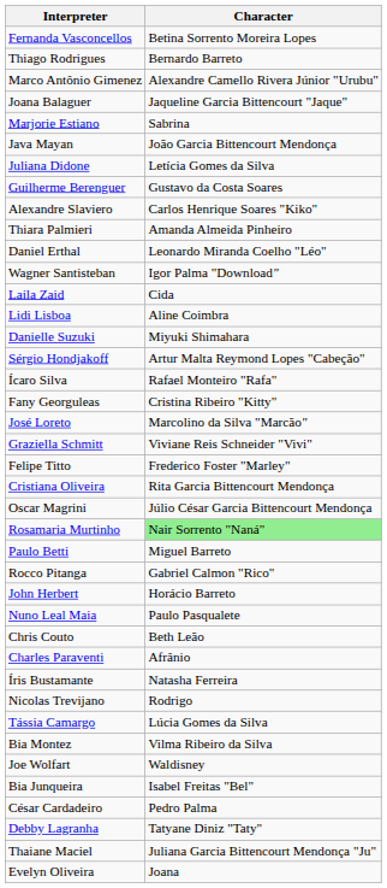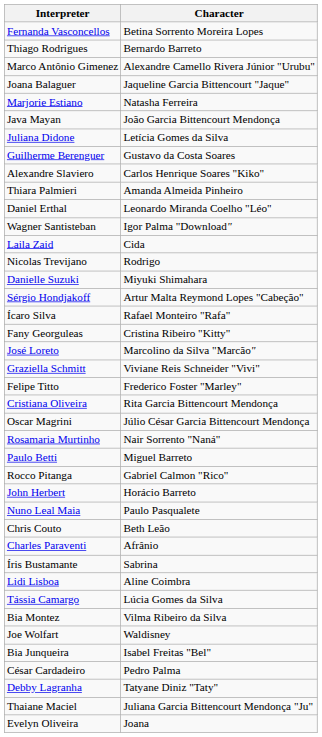 <table class="wikitable">
 <tr>
 <th>Interpreter</th>
 <th>Character</th>
 </tr>
 <tr>
 <td><a href='#'>Fernanda Vasconcellos</a></td>
 <td>Betina Sorrento Moreira Lopes</td>
 </tr>
 <tr>
 <td>Thiago Rodrigues</td>
 <td>Bernardo Barreto</td>
 </tr>
 <tr>
 <td>Marco Antônio Gimenez</td>
 <td>Alexandre Camello Rivera Júnior "Urubu"</td>
 </tr>
 <tr>
 <td>Joana Balaguer</td>
 <td>Jaqueline Garcia Bittencourt "Jaque"</td>
 </tr>
 <tr>
 <td><a href='#'>Marjorie Estiano</a></td>
-<td>Sabrina</td>
+<td>Natasha Ferreira</td>
 </tr>
 <tr>
 <td>Java Mayan</td>
 <td>João Garcia Bittencourt Mendonça</td>
 </tr>
 <tr>
 <td><a href='#'>Juliana Didone</a></td>
 <td>Letícia Gomes da Silva</td>
 </tr>
 <tr>
 <td><a href='#'>Guilherme Berenguer</a></td>
 <td>Gustavo da Costa Soares</td>
 </tr>
 <tr>
 <td>Alexandre Slaviero</td>
 <td>Carlos Henrique Soares "Kiko"</td>
 </tr>
 <tr>
 <td>Thiara Palmieri</td>
 <td>Amanda Almeida Pinheiro</td>
 </tr>
 <tr>
 <td>Daniel Erthal</td>
 <td>Leonardo Miranda Coelho "Léo"</td>
 </tr>
 <tr>
 <td>Wagner Santisteban</td>
 <td>Igor Palma "Download<em>"</em></td>
 </tr>
 <tr>
 <td><a href='#'>Laila Zaid</a></td>
 <td>Cida</td>
 </tr>
 <tr>
-<td><a href='#'>Lidi Lisboa</a></td>
-<td>Aline Coimbra</td>
+<td>Nicolas Trevijano</td>
+<td>Rodrigo</td>
 </tr>
 <tr>
 <td><a href='#'>Danielle Suzuki</a></td>
 <td>Miyuki Shimahara</td>
 </tr>
 <tr>
 <td><a href='#'>Sérgio Hondjakoff</a></td>
 <td>Artur Malta Reymond Lopes "Cabeção"</td>
 </tr>
 <tr>
 <td>Ícaro Silva</td>
 <td>Rafael Monteiro "Rafa"</td>
 </tr>
 <tr>
 <td>Fany Georguleas</td>
 <td>Cristina Ribeiro "Kitty"</td>
 </tr>
 <tr>
 <td><a href='#'>José Loreto</a></td>
 <td>Marcolino da Silva "Marcão<em>"</em></td>
 </tr>
 <tr>
 <td><a href='#'>Graziella Schmitt</a></td>
 <td>Viviane Reis Schneider "Vivi"</td>
 </tr>
 <tr>
 <td>Felipe Titto</td>
 <td>Frederico Foster "Marley"</td>
 </tr>
 <tr>
 <td><a href='#'>Cristiana Oliveira</a></td>
 <td>Rita Garcia Bittencourt Mendonça</td>
 </tr>
 <tr>
 <td>Oscar Magrini</td>
 <td>Júlio César Garcia Bittencourt Mendonça</td>
 </tr>
 <tr>
 <td><a href='#'>Rosamaria Murtinho</a></td>
-<td style="background: lightgreen;">Nair Sorrento "Naná"</td>
+<td>Nair Sorrento "Naná"</td>
 </tr>
 <tr>
 <td><a href='#'>Paulo Betti</a></td>
 <td>Miguel Barreto</td>
 </tr>
 <tr>
 <td>Rocco Pitanga</td>
 <td>Gabriel Calmon "Rico"</td>
 </tr>
 <tr>
 <td><a href='#'>John Herbert</a></td>
 <td>Horácio Barreto</td>
 </tr>
 <tr>
 <td><a href='#'>Nuno Leal Maia</a></td>
 <td>Paulo Pasqualete</td>
 </tr>
 <tr>
 <td>Chris Couto</td>
 <td>Beth Leão</td>
 </tr>
 <tr>
 <td><a href='#'>Charles Paraventi</a></td>
 <td>Afrânio</td>
 </tr>
 <tr>
 <td>Íris Bustamante</td>
-<td>Natasha Ferreira</td>
+<td>Sabrina</td>
 </tr>
 <tr>
-<td>Nicolas Trevijano</td>
-<td>Rodrigo</td>
+<td><a href='#'>Lidi Lisboa</a></td>
+<td>Aline Coimbra</td>
 </tr>
 <tr>
 <td><a href='#'>Tássia Camargo</a></td>
 <td>Lúcia Gomes da Silva</td>
 </tr>
 <tr>
 <td>Bia Montez</td>
 <td>Vilma Ribeiro da Silva</td>
 </tr>
 <tr>
 <td>Joe Wolfart</td>
 <td>Waldisney</td>
 </tr>
 <tr>
 <td>Bia Junqueira</td>
 <td>Isabel Freitas "Bel"</td>
 </tr>
 <tr>
 <td>César Cardadeiro</td>
 <td>Pedro Palma</td>
 </tr>
 <tr>
 <td><a href='#'>Debby Lagranha</a></td>
 <td>Tatyane Diniz "Taty"</td>
 </tr>
 <tr>
 <td>Thaiane Maciel</td>
 <td>Juliana Garcia Bittencourt Mendonça "Ju"</td>
 </tr>
 <tr>
 <td>Evelyn Oliveira</td>
 <td>Joana</td>
 </tr>
 </table>
